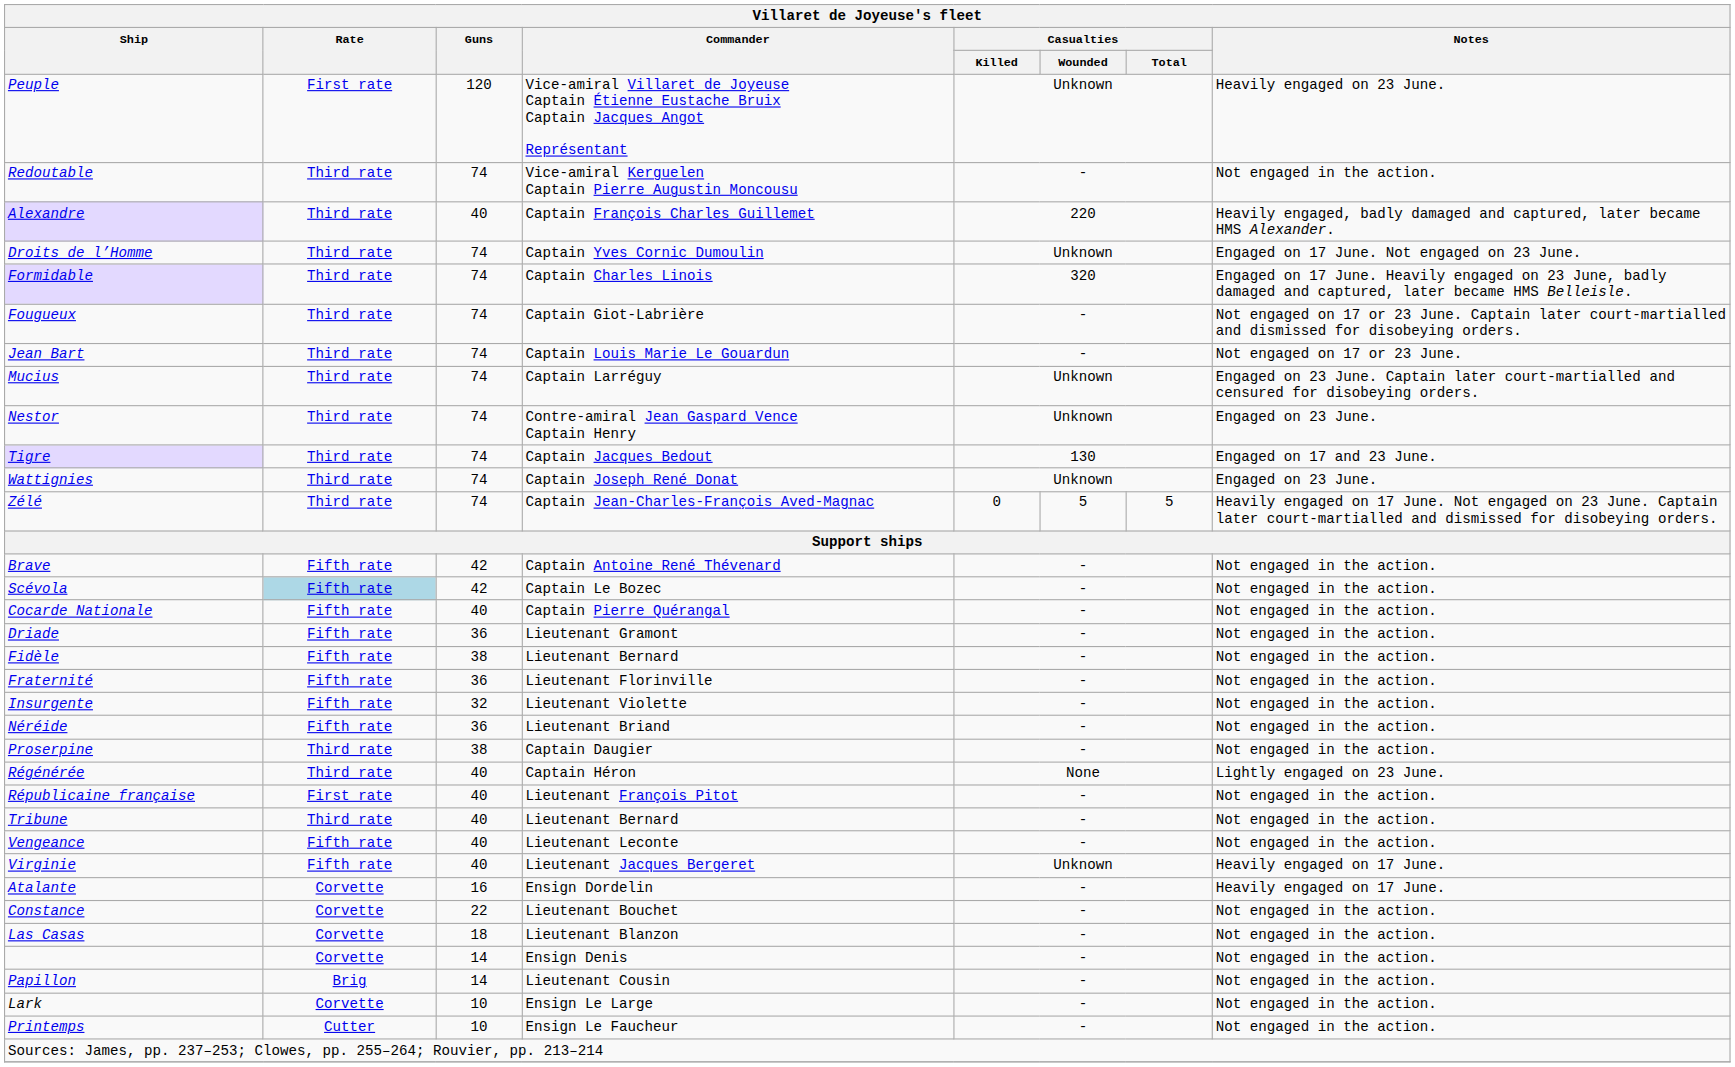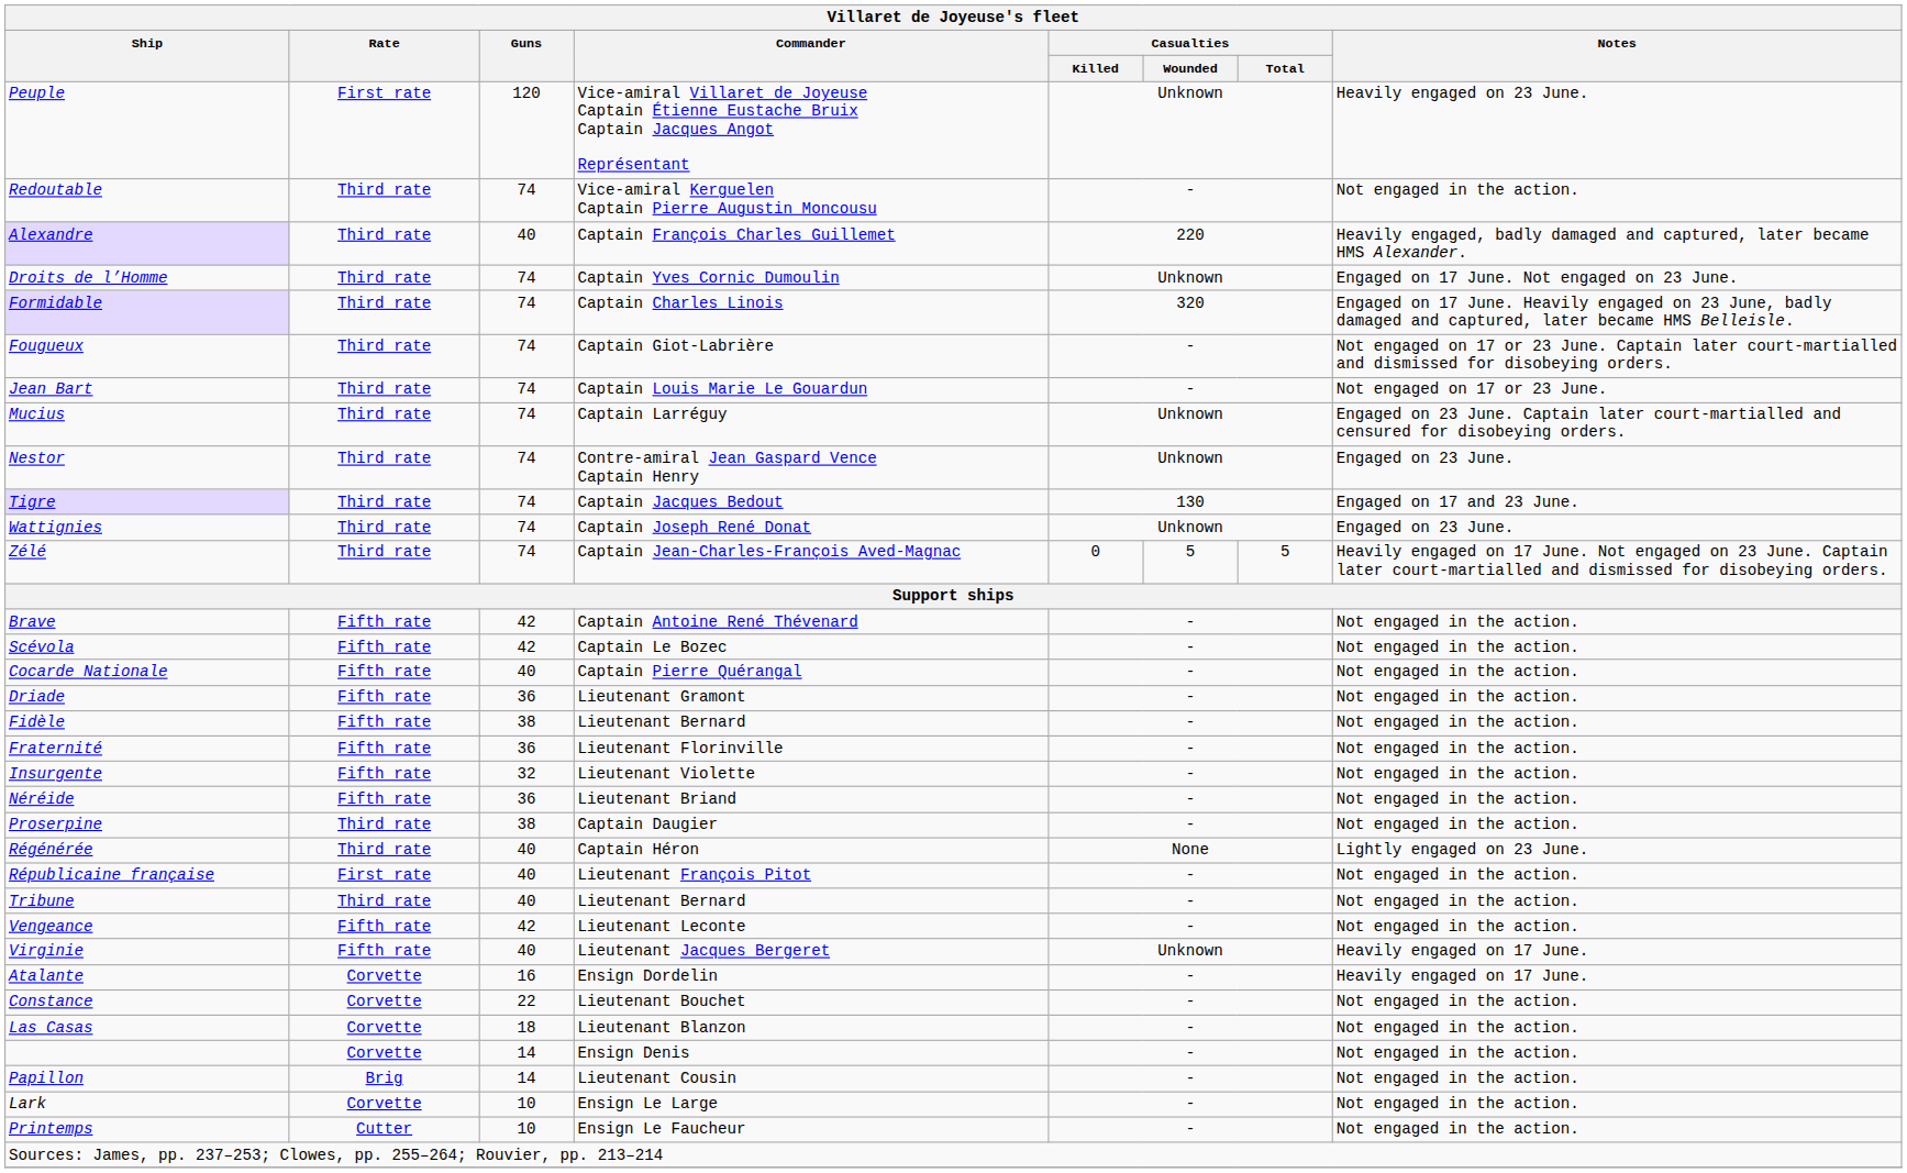 <table class="wikitable" width=100%>
 <tr valign="top">
 <th colspan="11" bgcolor="white">Villaret de Joyeuse's fleet</th>
 </tr>
 <tr valign="top"|- valign="top">
 <th width=15%; align= center rowspan=2><small> Ship </small></th>
 <th width=10%; align= center rowspan=2><small> Rate </small></th>
 <th width=5%; align= center rowspan=2><small> Guns </small></th>
 <th width=25%; align= center rowspan=2><small> Commander </small></th>
 <th width=15%; align= center colspan=3><small>Casualties</small></th>
 <th width=30%; align= center rowspan=2><small>Notes</small></th>
 </tr>
 <tr valign="top">
 <th width=5%; align= center><small> Killed </small></th>
 <th width=5%; align= center><small> Wounded </small></th>
 <th width=5%; align= center><small> Total</small></th>
 </tr>
 <tr valign="top">
 <td align= left><a href='#'><em>Peuple</em></a></td>
 <td align= center><a href='#'>First rate</a></td>
 <td align= center>120</td>
 <td align= left>Vice-amiral <a href='#'>Villaret de Joyeuse</a><br>Captain <a href='#'>Étienne Eustache Bruix</a><br>Captain <a href='#'>Jacques Angot</a> <br><br><a href='#'>Représentant</a> </td>
 <td colspan="3" align="center">Unknown</td>
 <td align= left>Heavily engaged on 23 June.</td>
 </tr>
 <tr valign="top">
 <td align= left><a href='#'><em>Redoutable</em></a></td>
 <td align= center><a href='#'>Third rate</a></td>
 <td align= center>74</td>
 <td align= left>Vice-amiral <a href='#'>Kerguelen</a><br>Captain <a href='#'>Pierre Augustin Moncousu</a></td>
 <td colspan="3" align="center">-</td>
 <td align= left>Not engaged in the action.</td>
 </tr>
 <tr valign="top">
 <td bgcolor="#e3d9ff" align= left><a href='#'><em>Alexandre</em></a></td>
 <td align= center><a href='#'>Third rate</a></td>
 <td align= center>40</td>
 <td align= left>Captain <a href='#'>François Charles Guillemet</a></td>
 <td colspan="3" align="center">220</td>
 <td align= left>Heavily engaged, badly damaged and captured, later became HMS <em>Alexander</em>.</td>
 </tr>
 <tr valign="top">
 <td align= left><a href='#'><em>Droits de l’Homme</em></a></td>
 <td align= center><a href='#'>Third rate</a></td>
 <td align= center>74</td>
 <td align= left>Captain <a href='#'>Yves Cornic Dumoulin</a></td>
 <td colspan="3" align="center">Unknown</td>
 <td align= left>Engaged on 17 June. Not engaged on 23 June.</td>
 </tr>
 <tr valign="top">
 <td bgcolor="#e3d9ff" align= left><a href='#'><em>Formidable</em></a></td>
 <td align= center><a href='#'>Third rate</a></td>
 <td align= center>74</td>
 <td align= left>Captain <a href='#'>Charles Linois</a></td>
 <td colspan="3" align="center">320</td>
 <td align= left>Engaged on 17 June. Heavily engaged on 23 June, badly damaged and captured, later became HMS <em>Belleisle</em>.</td>
 </tr>
 <tr valign="top">
 <td align= left><a href='#'><em>Fougueux</em></a></td>
 <td align= center><a href='#'>Third rate</a></td>
 <td align= center>74</td>
 <td align= left>Captain Giot-Labrière</td>
 <td colspan="3" align="center">-</td>
 <td align= left>Not engaged on 17 or 23 June. Captain later court-martialled and dismissed for disobeying orders.</td>
 </tr>
 <tr valign="top">
 <td align= left><a href='#'><em>Jean Bart</em></a></td>
 <td align= center><a href='#'>Third rate</a></td>
 <td align= center>74</td>
 <td align= left>Captain <a href='#'>Louis Marie Le Gouardun</a></td>
 <td colspan="3" align="center">-</td>
 <td align= left>Not engaged on 17 or 23 June.</td>
 </tr>
 <tr valign="top">
 <td align= left><a href='#'><em>Mucius</em></a></td>
 <td align= center><a href='#'>Third rate</a></td>
 <td align= center>74</td>
 <td align= left>Captain Larréguy</td>
 <td colspan="3" align="center">Unknown</td>
 <td align= left>Engaged on 23 June. Captain later court-martialled and censured for disobeying orders.</td>
 </tr>
 <tr valign="top">
 <td align= left><a href='#'><em>Nestor</em></a></td>
 <td align= center><a href='#'>Third rate</a></td>
 <td align= center>74</td>
 <td align= left>Contre-amiral <a href='#'>Jean Gaspard Vence</a><br>Captain Henry</td>
 <td colspan="3" align="center">Unknown</td>
 <td align= left>Engaged on 23 June.</td>
 </tr>
 <tr valign="top">
 <td bgcolor="#e3d9ff" align= left><a href='#'><em>Tigre</em></a></td>
 <td align= center><a href='#'>Third rate</a></td>
 <td align= center>74</td>
 <td align= left>Captain <a href='#'>Jacques Bedout</a></td>
 <td colspan="3" align="center">130</td>
 <td align= left>Engaged on 17 and 23 June.</td>
 </tr>
 <tr valign="top">
 <td align= left><a href='#'><em>Wattignies</em></a></td>
 <td align= center><a href='#'>Third rate</a></td>
 <td align= center>74</td>
 <td align= left>Captain <a href='#'>Joseph René Donat</a></td>
 <td colspan="3" align="center">Unknown</td>
 <td align= left>Engaged on 23 June.</td>
 </tr>
 <tr valign="top">
 <td align= left><a href='#'><em>Zélé</em></a></td>
 <td align= center><a href='#'>Third rate</a></td>
 <td align= center>74</td>
 <td align= left>Captain <a href='#'>Jean-Charles-François Aved-Magnac</a></td>
 <td align= center>0</td>
 <td align= center>5</td>
 <td align= center>5</td>
 <td align= left>Heavily engaged on 17 June. Not engaged on 23 June. Captain later court-martialled and dismissed for disobeying orders.</td>
 </tr>
 <tr valign="top">
 <th colspan="11" bgcolor="white">Support ships</th>
 </tr>
 <tr valign="top">
 <td align= left><a href='#'><em>Brave</em></a></td>
 <td align= center><a href='#'>Fifth rate</a></td>
 <td align= center>42</td>
 <td align= left>Captain <a href='#'>Antoine René Thévenard</a></td>
 <td colspan="3" align="center">-</td>
 <td align= left>Not engaged in the action.</td>
 </tr>
 <tr valign="top">
 <td align= left><a href='#'><em>Scévola</em></a></td>
-<td align= center style="background: lightblue;"><a href='#'>Fifth rate</a></td>
+<td align= center><a href='#'>Fifth rate</a></td>
 <td align= center>42</td>
 <td align= left>Captain Le Bozec</td>
 <td colspan="3" align="center">-</td>
 <td align= left>Not engaged in the action.</td>
 </tr>
 <tr valign="top">
 <td align= left><a href='#'><em>Cocarde Nationale</em></a></td>
 <td align= center><a href='#'>Fifth rate</a></td>
 <td align= center>40</td>
 <td align= left>Captain <a href='#'>Pierre Quérangal</a></td>
 <td colspan="3" align="center">-</td>
 <td align= left>Not engaged in the action.</td>
 </tr>
 <tr valign="top">
 <td align= left><a href='#'><em>Driade</em></a></td>
 <td align= center><a href='#'>Fifth rate</a></td>
 <td align= center>36</td>
 <td align= left>Lieutenant Gramont</td>
 <td colspan="3" align="center">-</td>
 <td align= left>Not engaged in the action.</td>
 </tr>
 <tr valign="top">
 <td align= left><a href='#'><em>Fidèle</em></a></td>
 <td align= center><a href='#'>Fifth rate</a></td>
 <td align= center>38</td>
 <td align= left>Lieutenant Bernard</td>
 <td colspan="3" align="center">-</td>
 <td align= left>Not engaged in the action.</td>
 </tr>
 <tr valign="top">
 <td align= left><em><a href='#'>Fraternité</a></em></td>
 <td align= center><a href='#'>Fifth rate</a></td>
 <td align= center>36</td>
 <td align= left>Lieutenant Florinville</td>
 <td colspan="3" align="center">-</td>
 <td align= left>Not engaged in the action.</td>
 </tr>
 <tr valign="top">
 <td align= left><a href='#'><em>Insurgente</em></a></td>
 <td align= center><a href='#'>Fifth rate</a></td>
 <td align= center>32</td>
 <td align= left>Lieutenant Violette</td>
 <td colspan="3" align="center">-</td>
 <td align= left>Not engaged in the action.</td>
 </tr>
 <tr valign="top">
 <td align= left><a href='#'><em>Néréide</em></a></td>
 <td align= center><a href='#'>Fifth rate</a></td>
 <td align= center>36</td>
 <td align= left>Lieutenant Briand</td>
 <td colspan="3" align="center">-</td>
 <td align= left>Not engaged in the action.</td>
 </tr>
 <tr valign="top">
 <td align= left><em><a href='#'>Proserpine</a></em></td>
 <td align= center><a href='#'>Third rate</a></td>
 <td align= center>38</td>
 <td align= left>Captain Daugier</td>
 <td colspan="3" align="center">-</td>
 <td align= left>Not engaged in the action.</td>
 </tr>
 <tr valign="top">
 <td align= left><a href='#'><em>Régénérée</em></a></td>
 <td align= center><a href='#'>Third rate</a></td>
 <td align= center>40</td>
 <td align= left>Captain Héron</td>
 <td colspan="3" align="center">None</td>
 <td align= left>Lightly engaged on 23 June.</td>
 </tr>
 <tr valign="top">
 <td align= left><a href='#'><em>Républicaine française</em></a></td>
 <td align= center><a href='#'>First rate</a></td>
 <td align= center>40</td>
 <td align= left>Lieutenant <a href='#'>François Pitot</a></td>
 <td colspan="3" align="center">-</td>
 <td align= left>Not engaged in the action.</td>
 </tr>
 <tr valign="top">
 <td align= left><a href='#'><em>Tribune</em></a></td>
 <td align= center><a href='#'>Third rate</a></td>
 <td align= center>40</td>
 <td align= left>Lieutenant Bernard</td>
 <td colspan="3" align="center">-</td>
 <td align= left>Not engaged in the action.</td>
 </tr>
 <tr valign="top">
 <td align= left><a href='#'><em>Vengeance</em></a></td>
 <td align= center><a href='#'>Fifth rate</a></td>
-<td align= center>40</td>
+<td align= center>42</td>
 <td align= left>Lieutenant Leconte</td>
 <td colspan="3" align="center">-</td>
 <td align= left>Not engaged in the action.</td>
 </tr>
 <tr valign="top">
 <td align= left><em><a href='#'>Virginie</a></em></td>
 <td align= center><a href='#'>Fifth rate</a></td>
 <td align= center>40</td>
 <td align= left>Lieutenant <a href='#'>Jacques Bergeret</a></td>
 <td colspan="3" align="center">Unknown</td>
 <td align= left>Heavily engaged on 17 June.</td>
 </tr>
 <tr valign="top">
 <td align= left><a href='#'><em>Atalante</em></a></td>
 <td align= center><a href='#'>Corvette</a></td>
 <td align= center>16</td>
 <td align= left>Ensign Dordelin</td>
 <td colspan="3" align="center">-</td>
 <td align= left>Heavily engaged on 17 June.</td>
 </tr>
 <tr valign="top">
 <td align= left><a href='#'><em>Constance</em></a></td>
 <td align= center><a href='#'>Corvette</a></td>
 <td align= center>22</td>
 <td align= left>Lieutenant Bouchet</td>
 <td colspan="3" align="center">-</td>
 <td align= left>Not engaged in the action.</td>
 </tr>
 <tr valign="top">
 <td align= left><a href='#'><em>Las Casas</em></a></td>
 <td align= center><a href='#'>Corvette</a></td>
 <td align= center>18</td>
 <td align= left>Lieutenant Blanzon</td>
 <td colspan="3" align="center">-</td>
 <td align= left>Not engaged in the action.</td>
 </tr>
 <tr valign="top">
 <td align= left></td>
 <td align= center><a href='#'>Corvette</a></td>
 <td align= center>14</td>
 <td align= left>Ensign Denis</td>
 <td colspan="3" align="center">-</td>
 <td align= left>Not engaged in the action.</td>
 </tr>
 <tr valign="top">
 <td align= left><a href='#'><em>Papillon</em></a></td>
 <td align= center><a href='#'>Brig</a></td>
 <td align= center>14</td>
 <td align= left>Lieutenant Cousin</td>
 <td colspan="3" align="center">-</td>
 <td align= left>Not engaged in the action.</td>
 </tr>
 <tr valign="top">
 <td align= left><em>Lark</em></td>
 <td align= center><a href='#'>Corvette</a></td>
 <td align= center>10</td>
 <td align= left>Ensign Le Large</td>
 <td colspan="3" align="center">-</td>
 <td align= left>Not engaged in the action.</td>
 </tr>
 <tr valign="top">
 <td align= left><a href='#'><em>Printemps</em></a></td>
 <td align= center><a href='#'>Cutter</a></td>
 <td align= center>10</td>
 <td align= left>Ensign Le Faucheur</td>
 <td colspan="3" align="center">-</td>
 <td align= left>Not engaged in the action.</td>
 </tr>
 <tr valign="top">
 <td colspan="8" align="left">Sources: James, pp. 237–253; Clowes, pp. 255–264; Rouvier, pp. 213–214</td>
 </tr>
 <tr>
 </tr>
 </table>
